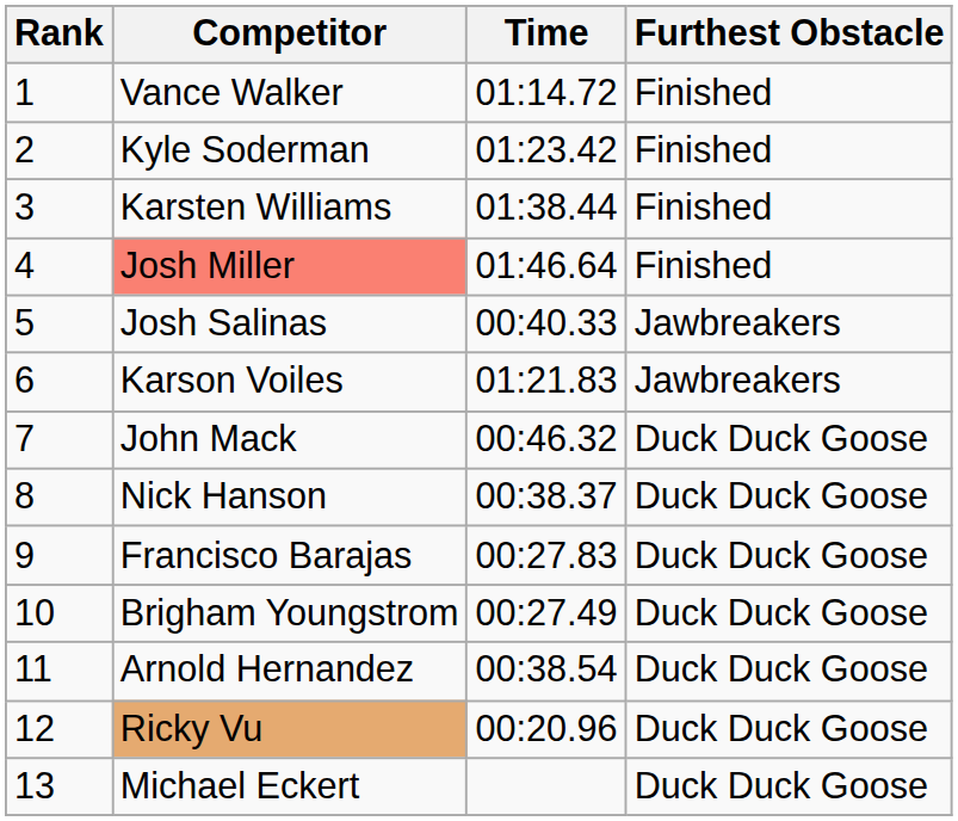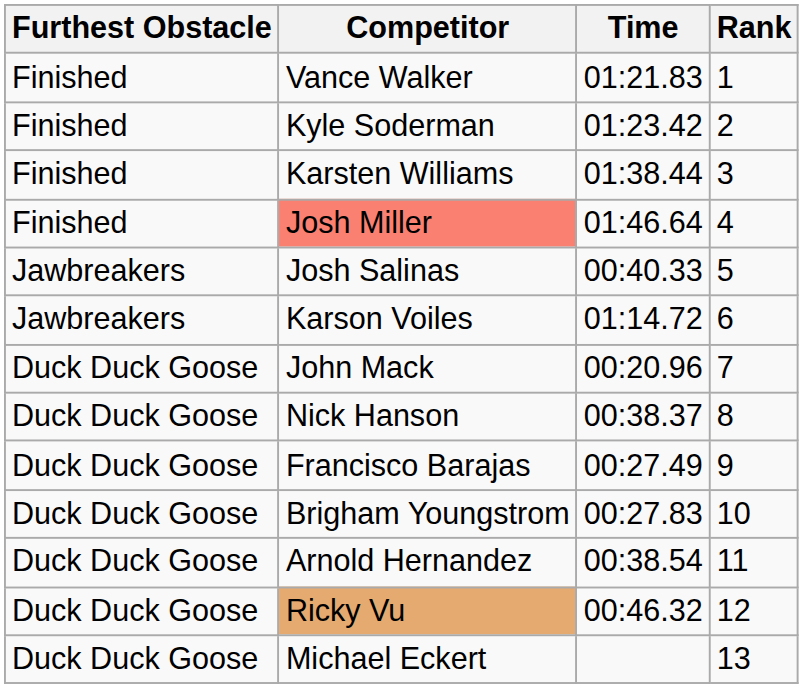 <table class="wikitable sortable mw-collapsible">
 <tr>
-<th width="5">Rank</th>
+<th>Furthest Obstacle</th>
 <th>Competitor</th>
 <th>Time</th>
-<th>Furthest Obstacle</th>
+<th width="5">Rank</th>
 </tr>
 <tr>
+<td>Finished</td>
+<td>Vance Walker</td>
+<td>01:21.83</td>
 <td>1</td>
-<td>Vance Walker</td>
-<td>01:14.72</td>
-<td>Finished</td>
 </tr>
 <tr>
-<td>2</td>
+<td>Finished</td>
 <td>Kyle Soderman</td>
 <td>01:23.42</td>
-<td>Finished</td>
+<td>2</td>
 </tr>
 <tr>
-<td>3</td>
+<td>Finished</td>
 <td>Karsten Williams</td>
 <td>01:38.44</td>
-<td>Finished</td>
+<td>3</td>
 </tr>
 <tr>
-<td>4</td>
+<td>Finished</td>
 <td style="background-color:#FA8072">Josh Miller</td>
 <td>01:46.64</td>
-<td>Finished</td>
+<td>4</td>
 </tr>
 <tr>
-<td>5</td>
+<td>Jawbreakers</td>
 <td>Josh Salinas</td>
 <td>00:40.33</td>
-<td>Jawbreakers</td>
+<td>5</td>
 </tr>
 <tr>
+<td>Jawbreakers</td>
+<td>Karson Voiles</td>
+<td>01:14.72</td>
 <td>6</td>
-<td>Karson Voiles</td>
-<td>01:21.83</td>
-<td>Jawbreakers</td>
 </tr>
 <tr>
+<td>Duck Duck Goose</td>
+<td>John Mack</td>
+<td>00:20.96</td>
 <td>7</td>
-<td>John Mack</td>
-<td>00:46.32</td>
-<td>Duck Duck Goose</td>
 </tr>
 <tr>
-<td>8</td>
+<td>Duck Duck Goose</td>
 <td>Nick Hanson</td>
 <td>00:38.37</td>
-<td>Duck Duck Goose</td>
+<td>8</td>
 </tr>
 <tr>
+<td>Duck Duck Goose</td>
+<td>Francisco Barajas</td>
+<td>00:27.49</td>
 <td>9</td>
-<td>Francisco Barajas</td>
-<td>00:27.83</td>
-<td>Duck Duck Goose</td>
 </tr>
 <tr>
+<td>Duck Duck Goose</td>
+<td>Brigham Youngstrom</td>
+<td>00:27.83</td>
 <td>10</td>
-<td>Brigham Youngstrom</td>
-<td>00:27.49</td>
-<td>Duck Duck Goose</td>
 </tr>
 <tr>
-<td>11</td>
+<td>Duck Duck Goose</td>
 <td>Arnold Hernandez</td>
 <td>00:38.54</td>
-<td>Duck Duck Goose</td>
+<td>11</td>
 </tr>
 <tr>
+<td>Duck Duck Goose</td>
+<td style="background-color:#E5AA70">Ricky Vu</td>
+<td>00:46.32</td>
 <td>12</td>
-<td style="background-color:#E5AA70">Ricky Vu</td>
-<td>00:20.96</td>
-<td>Duck Duck Goose</td>
 </tr>
 <tr>
-<td>13</td>
+<td>Duck Duck Goose</td>
 <td>Michael Eckert</td>
 <td></td>
-<td>Duck Duck Goose</td>
+<td>13</td>
 </tr>
 </table>
